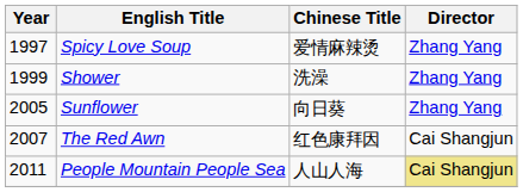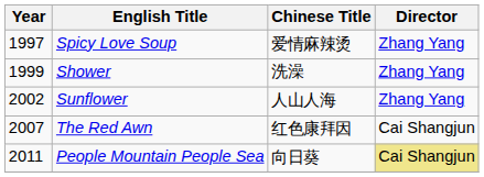 <table class="wikitable">
 <tr>
 <th align="left" valign="top" width="40">Year</th>
 <th align="left" valign="top">English Title</th>
 <th align="left" valign="top">Chinese Title</th>
 <th align="left" valign="top">Director</th>
 </tr>
 <tr>
 <td align="left" valign="top">1997</td>
 <td align="left" valign="top"><em><a href='#'>Spicy Love Soup</a></em></td>
 <td align="left" valign="top">爱情麻辣烫</td>
 <td align="left" valign="top"><a href='#'>Zhang Yang</a></td>
 </tr>
 <tr>
 <td align="left" valign="top">1999</td>
 <td align="left" valign="top"><em><a href='#'>Shower</a></em></td>
 <td align="left" valign="top">洗澡</td>
 <td align="left" valign="top"><a href='#'>Zhang Yang</a></td>
 </tr>
 <tr>
-<td align="left" valign="top">2005</td>
+<td align="left" valign="top">2002</td>
 <td align="left" valign="top"><em><a href='#'>Sunflower</a></em></td>
-<td align="left" valign="top">向日葵</td>
+<td align="left" valign="top">人山人海</td>
 <td align="left" valign="top"><a href='#'>Zhang Yang</a></td>
 </tr>
 <tr>
 <td align="left" valign="top">2007</td>
 <td align="left" valign="top"><em><a href='#'>The Red Awn</a></em></td>
 <td align="left" valign="top">红色康拜因</td>
 <td align="left" valign="top">Cai Shangjun</td>
 </tr>
 <tr>
 <td align="left" valign="top">2011</td>
 <td align="left" valign="top"><em><a href='#'>People Mountain People Sea</a></em></td>
-<td align="left" valign="top">人山人海</td>
+<td align="left" valign="top">向日葵</td>
 <td align="left" valign="top" style="background: khaki;">Cai Shangjun</td>
 </tr>
 <tr>
 </tr>
 </table>
